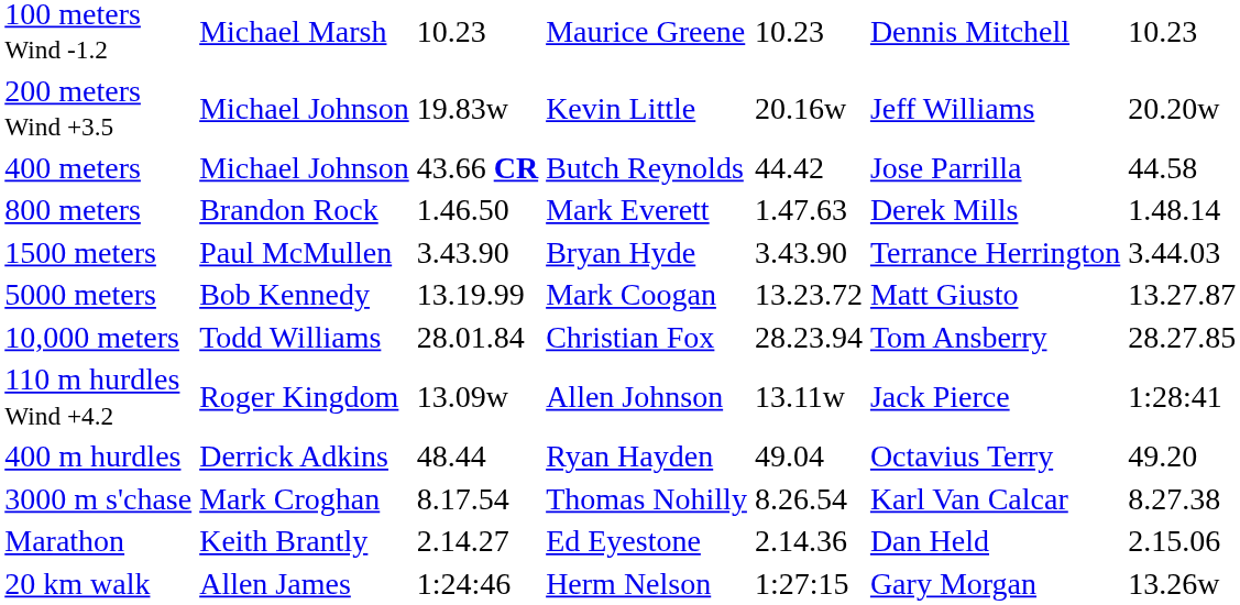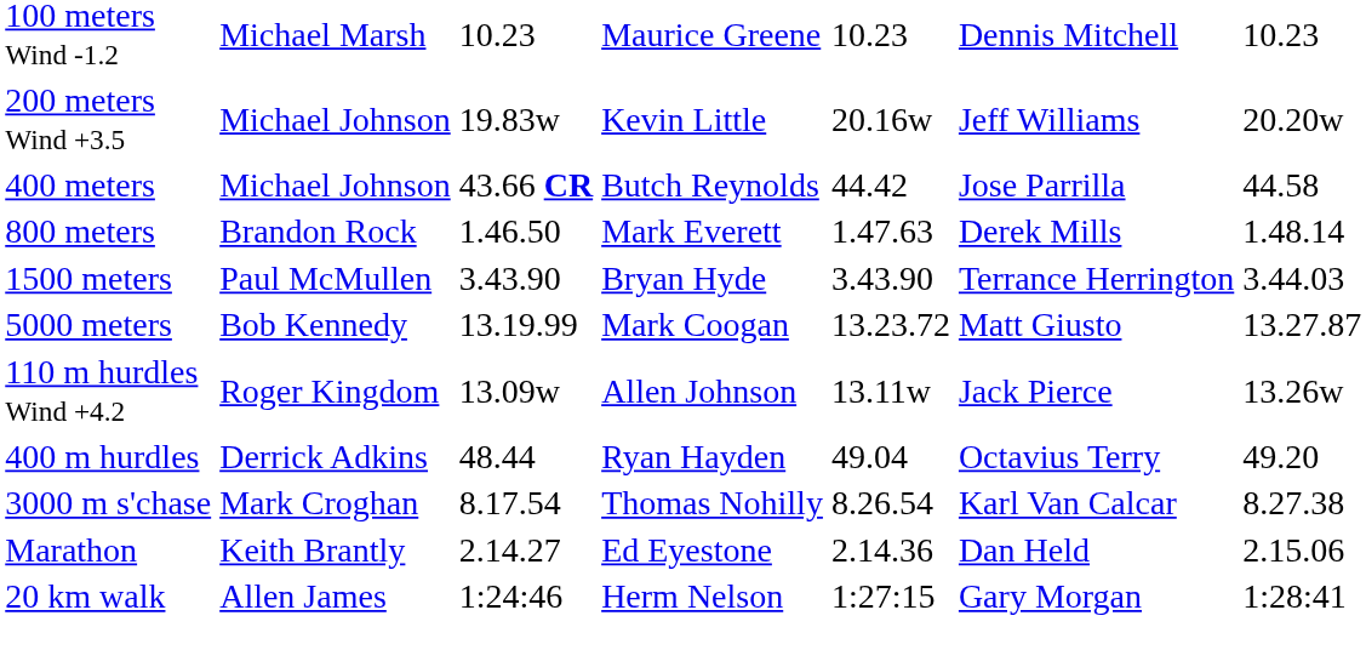 <table>
 <tr>
 <td><a href='#'>100 meters</a>  <br><small>Wind -1.2</small></td>
 <td><a href='#'>Michael Marsh</a></td>
 <td>10.23</td>
 <td><a href='#'>Maurice Greene</a></td>
 <td>10.23</td>
 <td><a href='#'>Dennis Mitchell</a></td>
 <td>10.23</td>
 </tr>
 <tr>
 <td><a href='#'>200 meters</a><br><small>Wind +3.5</small></td>
 <td><a href='#'>Michael Johnson</a></td>
 <td>19.83w</td>
 <td><a href='#'>Kevin Little</a></td>
 <td>20.16w</td>
 <td><a href='#'>Jeff Williams</a></td>
 <td>20.20w</td>
 </tr>
 <tr>
 <td><a href='#'>400 meters</a></td>
 <td><a href='#'>Michael Johnson</a></td>
 <td>43.66 <strong><a href='#'>CR</a></strong></td>
 <td><a href='#'>Butch Reynolds</a></td>
 <td>44.42</td>
 <td><a href='#'>Jose Parrilla</a></td>
 <td>44.58</td>
 </tr>
 <tr>
 <td><a href='#'>800 meters</a></td>
 <td><a href='#'>Brandon Rock</a></td>
 <td>1.46.50</td>
 <td><a href='#'>Mark Everett</a></td>
 <td>1.47.63</td>
 <td><a href='#'>Derek Mills</a></td>
 <td>1.48.14</td>
 </tr>
 <tr>
 <td><a href='#'>1500 meters</a></td>
 <td><a href='#'>Paul McMullen</a></td>
 <td>3.43.90</td>
 <td><a href='#'>Bryan Hyde</a></td>
 <td>3.43.90</td>
 <td><a href='#'>Terrance Herrington</a></td>
 <td>3.44.03</td>
 </tr>
 <tr>
 <td><a href='#'>5000 meters</a></td>
 <td><a href='#'>Bob Kennedy</a></td>
 <td>13.19.99</td>
 <td><a href='#'>Mark Coogan</a></td>
 <td>13.23.72</td>
 <td><a href='#'>Matt Giusto</a></td>
 <td>13.27.87</td>
 </tr>
 <tr>
-<td><a href='#'>10,000 meters</a></td>
-<td><a href='#'>Todd Williams</a></td>
-<td>28.01.84</td>
-<td><a href='#'>Christian Fox</a></td>
-<td>28.23.94</td>
-<td><a href='#'>Tom Ansberry</a></td>
-<td>28.27.85</td>
-</tr>
-<tr>
 <td><a href='#'>110 m hurdles</a> <br><small>Wind +4.2</small></td>
 <td><a href='#'>Roger Kingdom</a></td>
 <td>13.09w</td>
 <td><a href='#'>Allen Johnson</a></td>
 <td>13.11w</td>
 <td><a href='#'>Jack Pierce</a></td>
-<td>1:28:41</td>
+<td>13.26w</td>
 </tr>
 <tr>
 <td><a href='#'>400 m hurdles</a></td>
 <td><a href='#'>Derrick Adkins</a></td>
 <td>48.44</td>
 <td><a href='#'>Ryan Hayden</a></td>
 <td>49.04</td>
 <td><a href='#'>Octavius Terry</a></td>
 <td>49.20</td>
 </tr>
 <tr>
 <td><a href='#'>3000 m s'chase</a></td>
 <td><a href='#'>Mark Croghan</a></td>
 <td>8.17.54</td>
 <td><a href='#'>Thomas Nohilly</a></td>
 <td>8.26.54</td>
 <td><a href='#'>Karl Van Calcar</a></td>
 <td>8.27.38</td>
 </tr>
 <tr>
 <td><a href='#'>Marathon</a></td>
 <td><a href='#'>Keith Brantly</a></td>
 <td>2.14.27</td>
 <td><a href='#'>Ed Eyestone</a></td>
 <td>2.14.36</td>
 <td><a href='#'>Dan Held</a></td>
 <td>2.15.06</td>
 </tr>
 <tr>
 <td><a href='#'>20 km walk</a></td>
 <td><a href='#'>Allen James</a></td>
 <td>1:24:46</td>
 <td><a href='#'>Herm Nelson</a></td>
 <td>1:27:15</td>
 <td><a href='#'>Gary Morgan</a></td>
-<td>13.26w</td>
+<td>1:28:41</td>
 </tr>
 </table>
